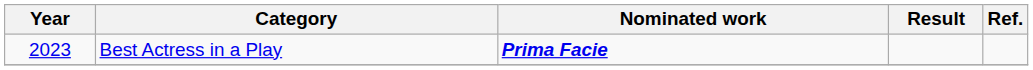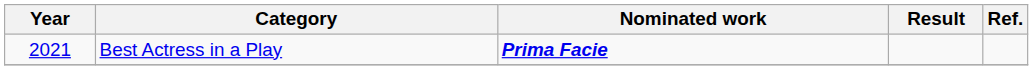 <table class=wikitable>
 <tr>
 <th scope="col" style="width:5em;">Year</th>
 <th scope="col" style="width:26em;">Category</th>
 <th scope="col" style="width:25em;">Nominated work</th>
 <th scope="col" style="width:5em;">Result</th>
 <th>Ref.</th>
 </tr>
 <tr>
-<td style="text-align:center;"><a href='#'>2023</a></td>
+<td style="text-align:center;"><a href='#'>2021</a></td>
 <td><a href='#'>Best Actress in a Play</a></td>
 <td><strong><em><a href='#'>Prima Facie</a></em></strong></td>
 <td></td>
 <td style="text-align:center;"></td>
 </tr>
 <tr>
 </tr>
 </table>
